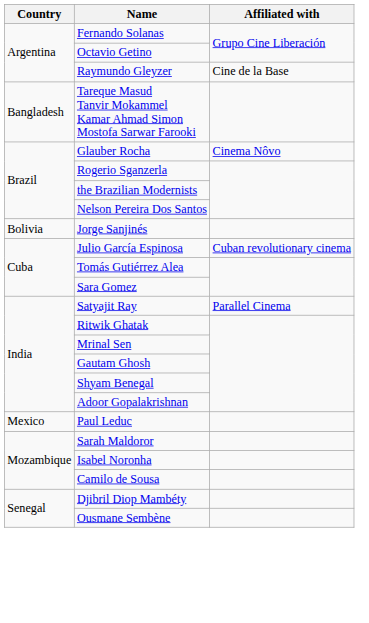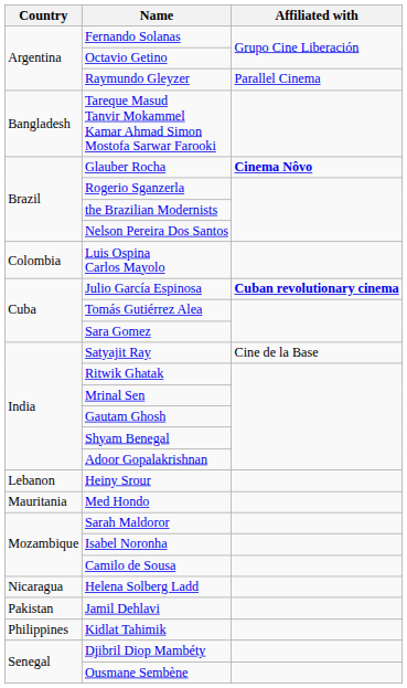 <table class="wikitable">
 <tr>
 <th>Country</th>
 <th>Name</th>
 <th>Affiliated with</th>
 </tr>
 <tr>
 <td rowspan="3">Argentina</td>
 <td><a href='#'>Fernando Solanas</a></td>
 <td rowspan="2"><a href='#'>Grupo Cine Liberación</a></td>
 </tr>
 <tr>
 <td><a href='#'>Octavio Getino</a></td>
 </tr>
 <tr>
 <td><a href='#'>Raymundo Gleyzer</a></td>
-<td>Cine de la Base</td>
+<td><a href='#'>Parallel Cinema</a></td>
 </tr>
 <tr>
 <td>Bangladesh</td>
 <td><a href='#'>Tareque Masud</a><br><a href='#'>Tanvir Mokammel</a><br><a href='#'>Kamar Ahmad Simon</a><br><a href='#'>Mostofa Sarwar Farooki</a></td>
 <td></td>
 </tr>
 <tr>
 <td rowspan="4">Brazil</td>
 <td><a href='#'>Glauber Rocha</a></td>
-<td><a href='#'>Cinema Nôvo</a></td>
+<td><strong><a href='#'>Cinema Nôvo</a></strong></td>
 </tr>
 <tr>
 <td><a href='#'>Rogerio Sganzerla</a></td>
 <td rowspan="3"></td>
 </tr>
 <tr>
 <td><a href='#'>the Brazilian Modernists</a></td>
 </tr>
 <tr>
 <td><a href='#'>Nelson Pereira Dos Santos</a></td>
 </tr>
 <tr>
-<td>Bolivia</td>
-<td><a href='#'>Jorge Sanjinés</a></td>
+<td>Colombia</td>
+<td><a href='#'>Luis Ospina</a><br><a href='#'>Carlos Mayolo</a></td>
 <td></td>
 </tr>
 <tr>
 <td rowspan="3">Cuba</td>
 <td><a href='#'>Julio García Espinosa</a></td>
-<td><a href='#'>Cuban revolutionary cinema</a></td>
+<td><strong><a href='#'>Cuban revolutionary cinema</a></strong></td>
 </tr>
 <tr>
 <td><a href='#'>Tomás Gutiérrez Alea</a></td>
 <td rowspan="2"></td>
 </tr>
 <tr>
 <td><a href='#'>Sara Gomez</a></td>
 </tr>
 <tr>
 <td rowspan="6">India</td>
 <td><a href='#'>Satyajit Ray</a></td>
-<td><a href='#'>Parallel Cinema</a></td>
+<td>Cine de la Base</td>
 </tr>
 <tr>
 <td><a href='#'>Ritwik Ghatak</a></td>
 <td rowspan="5"></td>
 </tr>
 <tr>
 <td><a href='#'>Mrinal Sen</a></td>
 </tr>
 <tr>
 <td><a href='#'>Gautam Ghosh</a></td>
 </tr>
 <tr>
 <td><a href='#'>Shyam Benegal</a></td>
 </tr>
 <tr>
 <td><a href='#'>Adoor Gopalakrishnan</a></td>
 </tr>
 <tr>
-<td>Mexico</td>
-<td><a href='#'>Paul Leduc</a></td>
+<td>Lebanon</td>
+<td><a href='#'>Heiny Srour</a></td>
+<td></td>
+</tr>
+<tr>
+<td>Mauritania</td>
+<td><a href='#'>Med Hondo</a></td>
 <td></td>
 </tr>
 <tr>
 <td rowspan="3">Mozambique</td>
 <td><a href='#'>Sarah Maldoror</a></td>
 <td></td>
 </tr>
 <tr>
 <td><a href='#'>Isabel Noronha</a></td>
 <td></td>
 </tr>
 <tr>
 <td><a href='#'>Camilo de Sousa</a></td>
 <td></td>
 </tr>
 <tr>
+<td>Nicaragua</td>
+<td><a href='#'>Helena Solberg Ladd</a></td>
+<td></td>
+</tr>
+<tr>
+<td>Pakistan</td>
+<td><a href='#'>Jamil Dehlavi</a></td>
+<td></td>
+</tr>
+<tr>
+<td>Philippines</td>
+<td><a href='#'>Kidlat Tahimik</a></td>
+<td></td>
+</tr>
+<tr>
 <td rowspan="2">Senegal</td>
 <td><a href='#'>Djibril Diop Mambéty</a></td>
 <td></td>
 </tr>
 <tr>
 <td><a href='#'>Ousmane Sembène</a></td>
 <td></td>
 </tr>
 </table>
